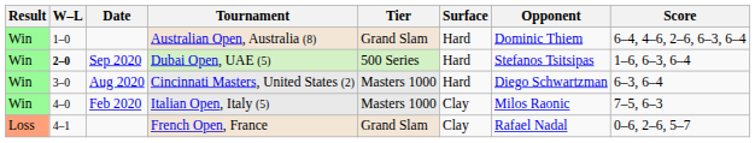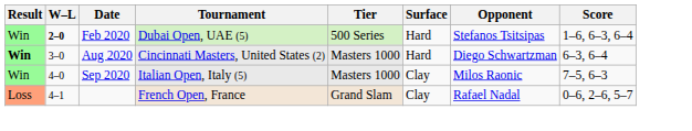 <table class="sortable wikitable">
 <tr>
 <th>Result</th>
 <th class="unsortable">W–L</th>
 <th>Date</th>
 <th>Tournament</th>
 <th>Tier</th>
 <th>Surface</th>
 <th>Opponent</th>
 <th class="unsortable">Score</th>
 </tr>
 <tr>
 <td style="background:#98fb98;">Win</td>
-<td><small>1–0</small></td>
-<td><a href='#'></a></td>
-<td style="background:#f3e6d7;"><a href='#'>Australian Open</a>, Australia <small>(8)</small></td>
-<td style="background:#f3e6d7;">Grand Slam</td>
-<td>Hard</td>
-<td> <a href='#'>Dominic Thiem</a></td>
-<td>6–4, 4–6, 2–6, 6–3, 6–4</td>
-</tr>
-<tr>
-<td style="background:#98fb98;">Win</td>
 <td><strong><small>2–0</small></strong></td>
-<td><a href='#'>Sep 2020</a></td>
+<td><a href='#'>Feb 2020</a></td>
 <td style="background:#d4f1c5;"><a href='#'>Dubai Open</a>, UAE <small>(5)</small></td>
 <td style="background:#d4f1c5;">500 Series</td>
 <td>Hard</td>
 <td> <a href='#'>Stefanos Tsitsipas</a></td>
 <td>1–6, 6–3, 6–4</td>
 </tr>
 <tr>
-<td style="background:#98fb98;">Win</td>
+<td style="background:#98fb98;"><strong>Win</strong></td>
 <td><small>3–0</small></td>
 <td><a href='#'>Aug 2020</a></td>
 <td style="background:#e9e9e9;"><a href='#'>Cincinnati Masters</a>, United States <small>(2)</small></td>
 <td style="background:#e9e9e9;">Masters 1000</td>
 <td>Hard</td>
 <td> <a href='#'>Diego Schwartzman</a></td>
 <td>6–3, 6–4</td>
 </tr>
 <tr>
 <td style="background:#98fb98;">Win</td>
 <td><small>4–0</small></td>
-<td><a href='#'>Feb 2020</a></td>
+<td><a href='#'>Sep 2020</a></td>
 <td style="background:#e9e9e9;"><a href='#'>Italian Open</a>, Italy <small>(5)</small></td>
 <td style="background:#e9e9e9;">Masters 1000</td>
 <td>Clay</td>
 <td> <a href='#'>Milos Raonic</a></td>
 <td>7–5, 6–3</td>
 </tr>
 <tr>
 <td style="background:#ffa07a;">Loss</td>
 <td><small>4–1</small></td>
 <td><a href='#'></a></td>
 <td style="background:#f3e6d7;"><a href='#'>French Open</a>, France</td>
 <td style="background:#f3e6d7;">Grand Slam</td>
 <td>Clay</td>
 <td> <a href='#'>Rafael Nadal</a></td>
 <td>0–6, 2–6, 5–7</td>
 </tr>
 </table>
